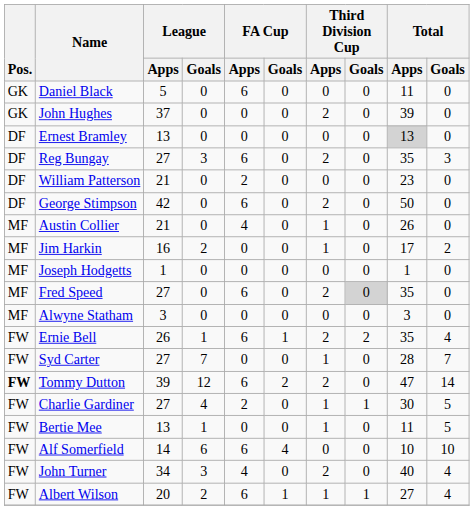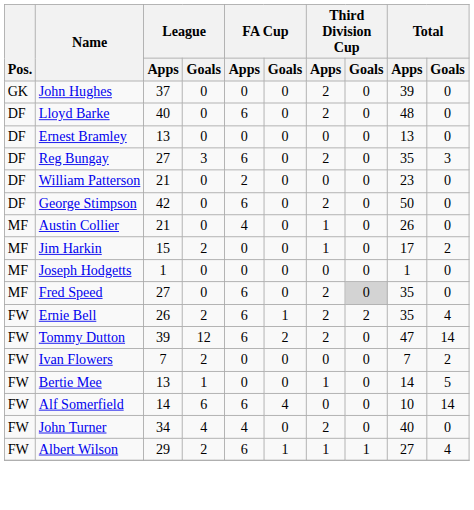 <table class="wikitable" style="text-align:center">
 <tr>
 <th rowspan="2" valign="bottom">Pos.</th>
 <th rowspan="2">Name</th>
 <th colspan="2" width="85">League</th>
 <th colspan="2" width="85">FA Cup</th>
 <th colspan="2" width="85">Third Division Cup</th>
 <th colspan="2" width="85">Total</th>
 </tr>
 <tr>
 <th>Apps</th>
 <th>Goals</th>
 <th>Apps</th>
 <th>Goals</th>
 <th>Apps</th>
 <th>Goals</th>
 <th>Apps</th>
 <th>Goals</th>
 </tr>
 <tr>
 <td align="left">GK</td>
-<td align="left"> <a href='#'>Daniel Black</a></td>
-<td>5</td>
-<td>0</td>
-<td>6</td>
-<td>0</td>
-<td>0</td>
-<td>0</td>
-<td>11</td>
-<td>0</td>
-</tr>
-<tr>
-<td align="left">GK</td>
 <td align="left"> <a href='#'>John Hughes</a></td>
 <td>37</td>
 <td>0</td>
 <td>0</td>
 <td>0</td>
 <td>2</td>
 <td>0</td>
 <td>39</td>
 <td>0</td>
 </tr>
 <tr>
 <td align="left">DF</td>
+<td align="left"> <a href='#'>Lloyd Barke</a></td>
+<td>40</td>
+<td>0</td>
+<td>6</td>
+<td>0</td>
+<td>2</td>
+<td>0</td>
+<td>48</td>
+<td>0</td>
+</tr>
+<tr>
+<td align="left">DF</td>
 <td align="left"> <a href='#'>Ernest Bramley</a></td>
 <td>13</td>
 <td>0</td>
 <td>0</td>
 <td>0</td>
 <td>0</td>
 <td>0</td>
-<td style="background: lightgrey;">13</td>
+<td>13</td>
 <td>0</td>
 </tr>
 <tr>
 <td align="left">DF</td>
 <td align="left"> <a href='#'>Reg Bungay</a></td>
 <td>27</td>
 <td>3</td>
 <td>6</td>
 <td>0</td>
 <td>2</td>
 <td>0</td>
 <td>35</td>
 <td>3</td>
 </tr>
 <tr>
 <td align="left">DF</td>
 <td align="left"> <a href='#'>William Patterson</a></td>
 <td>21</td>
 <td>0</td>
 <td>2</td>
 <td>0</td>
 <td>0</td>
 <td>0</td>
 <td>23</td>
 <td>0</td>
 </tr>
 <tr>
 <td align="left">DF</td>
 <td align="left"> <a href='#'>George Stimpson</a></td>
 <td>42</td>
 <td>0</td>
 <td>6</td>
 <td>0</td>
 <td>2</td>
 <td>0</td>
 <td>50</td>
 <td>0</td>
 </tr>
 <tr>
 <td align="left">MF</td>
 <td align="left"> <a href='#'>Austin Collier</a></td>
 <td>21</td>
 <td>0</td>
 <td>4</td>
 <td>0</td>
 <td>1</td>
 <td>0</td>
 <td>26</td>
 <td>0</td>
 </tr>
 <tr>
 <td align="left">MF</td>
 <td align="left"> <a href='#'>Jim Harkin</a></td>
-<td>16</td>
+<td>15</td>
 <td>2</td>
 <td>0</td>
 <td>0</td>
 <td>1</td>
 <td>0</td>
 <td>17</td>
 <td>2</td>
 </tr>
 <tr>
 <td align="left">MF</td>
 <td align="left"> <a href='#'>Joseph Hodgetts</a></td>
 <td>1</td>
 <td>0</td>
 <td>0</td>
 <td>0</td>
 <td>0</td>
 <td>0</td>
 <td>1</td>
 <td>0</td>
 </tr>
 <tr>
 <td align="left">MF</td>
 <td align="left"> <a href='#'>Fred Speed</a></td>
 <td>27</td>
 <td>0</td>
 <td>6</td>
 <td>0</td>
 <td>2</td>
 <td style="background: lightgrey;">0</td>
 <td>35</td>
 <td>0</td>
 </tr>
 <tr>
-<td align="left">MF</td>
-<td align="left"> <a href='#'>Alwyne Statham</a></td>
-<td>3</td>
-<td>0</td>
-<td>0</td>
-<td>0</td>
-<td>0</td>
-<td>0</td>
-<td>3</td>
-<td>0</td>
-</tr>
-<tr>
 <td align="left">FW</td>
 <td align="left"> <a href='#'>Ernie Bell</a></td>
 <td>26</td>
-<td>1</td>
+<td>2</td>
 <td>6</td>
 <td>1</td>
 <td>2</td>
 <td>2</td>
 <td>35</td>
 <td>4</td>
 </tr>
 <tr>
 <td align="left">FW</td>
-<td align="left"> <a href='#'>Syd Carter</a></td>
-<td>27</td>
-<td>7</td>
-<td>0</td>
-<td>0</td>
-<td>1</td>
-<td>0</td>
-<td>28</td>
-<td>7</td>
-</tr>
-<tr>
-<td align="left"><strong>FW</strong></td>
 <td align="left"> <a href='#'>Tommy Dutton</a></td>
 <td>39</td>
 <td>12</td>
 <td>6</td>
 <td>2</td>
 <td>2</td>
 <td>0</td>
 <td>47</td>
 <td>14</td>
 </tr>
 <tr>
 <td align="left">FW</td>
-<td align="left"> <a href='#'>Charlie Gardiner</a></td>
-<td>27</td>
-<td>4</td>
+<td align="left"> <a href='#'>Ivan Flowers</a></td>
+<td>7</td>
 <td>2</td>
 <td>0</td>
-<td>1</td>
-<td>1</td>
-<td>30</td>
-<td>5</td>
+<td>0</td>
+<td>0</td>
+<td>0</td>
+<td>7</td>
+<td>2</td>
 </tr>
 <tr>
 <td align="left">FW</td>
 <td align="left"> <a href='#'>Bertie Mee</a></td>
 <td>13</td>
 <td>1</td>
 <td>0</td>
 <td>0</td>
 <td>1</td>
 <td>0</td>
-<td>11</td>
+<td>14</td>
 <td>5</td>
 </tr>
 <tr>
 <td align="left">FW</td>
 <td align="left"> <a href='#'>Alf Somerfield</a></td>
 <td>14</td>
 <td>6</td>
 <td>6</td>
 <td>4</td>
 <td>0</td>
 <td>0</td>
 <td>10</td>
-<td>10</td>
+<td>14</td>
 </tr>
 <tr>
 <td align="left">FW</td>
 <td align="left"> <a href='#'>John Turner</a></td>
 <td>34</td>
-<td>3</td>
+<td>4</td>
 <td>4</td>
 <td>0</td>
 <td>2</td>
 <td>0</td>
 <td>40</td>
-<td>4</td>
+<td>0</td>
 </tr>
 <tr>
 <td align="left">FW</td>
 <td align="left"> <a href='#'>Albert Wilson</a></td>
-<td>20</td>
+<td>29</td>
 <td>2</td>
 <td>6</td>
 <td>1</td>
 <td>1</td>
 <td>1</td>
 <td>27</td>
 <td>4</td>
 </tr>
 <tr>
 </tr>
 </table>
